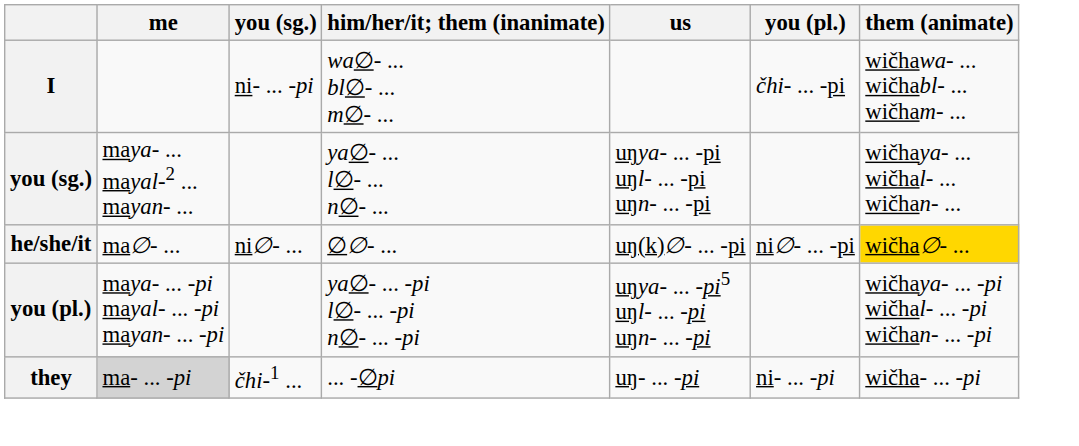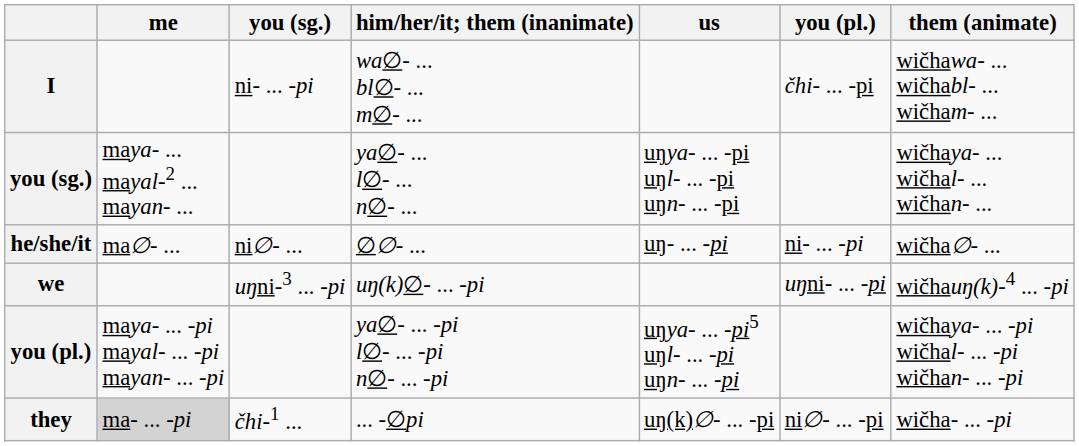 <table class="wikitable">
 <tr>
 <th></th>
 <th>me</th>
 <th>you (sg.)</th>
 <th>him/her/it; them (inanimate)</th>
 <th>us</th>
 <th>you (pl.)</th>
 <th>them (animate)</th>
 </tr>
 <tr>
 <th>I</th>
 <td></td>
 <td><u>ni</u>- ... -<em>pi</em></td>
 <td><em>wa</em><u>∅</u>- ...<br><em>bl</em><u>∅</u>- ...<br><em>m</em><u>∅</u>- ...</td>
 <td></td>
 <td><em>čhi</em>- ... -<u>pi</u></td>
 <td><u>wičha</u><em>wa</em>- ...<br><u>wičha</u><em>bl</em>- ...<br><u>wičha</u><em>m</em>- ...</td>
 </tr>
 <tr>
 <th>you (sg.)</th>
 <td><u>ma</u><em>ya</em>- ...<br><u>ma</u><em>yal</em>-<sup>2</sup> ...<br><u>ma</u><em>yan</em>- ...</td>
 <td></td>
 <td><em>ya</em><u>∅</u>- ...<br><em>l</em><u>∅</u>- ...<br><em>n</em><u>∅</u>- ...</td>
 <td><u>uŋ</u><em>ya</em>- ... -<u>pi</u><br><u>uŋ</u><em>l</em>- ... -<u>pi</u><br><u>uŋ</u><em>n</em>- ... -<u>pi</u></td>
 <td></td>
 <td><u>wičha</u><em>ya</em>- ...<br><u>wičha</u><em>l</em>- ...<br><u>wičha</u><em>n</em>- ...</td>
 </tr>
 <tr>
 <th>he/she/it</th>
 <td><u>ma</u><em>∅</em>- ...</td>
 <td><u>ni</u><em>∅</em>- ...</td>
 <td><u>∅</u><em>∅</em>- ...</td>
-<td><u>uŋ(k)</u><em>∅</em>- ... -<u>pi</u></td>
-<td><u>ni</u><em>∅</em>- ... -<u>pi</u></td>
-<td style="background: gold;"><u>wičha</u><em>∅</em>- ...</td>
+<td><u>uŋ</u>- ... -<em><u>pi</u></em></td>
+<td><u>ni</u>- ... -<em>pi</em></td>
+<td><u>wičha</u><em>∅</em>- ...</td>
+</tr>
+<tr>
+<th>we</th>
+<td></td>
+<td><em>uŋ</em><u>ni</u>-<sup>3</sup> ... -<em>pi</em></td>
+<td><em>uŋ(k)</em><u>∅</u>- ... -<em>pi</em></td>
+<td></td>
+<td><em>uŋ</em><u>ni</u>- ... -<em><u>pi</u></em></td>
+<td><u>wičha</u><em>uŋ(k)</em>-<sup>4</sup> ... -<em>pi</em></td>
 </tr>
 <tr>
 <th>you (pl.)</th>
 <td><u>ma</u><em>ya</em>- ... -<em>pi</em><br> <u>ma</u><em>yal</em>- ... -<em>pi</em><br> <u>ma</u><em>yan</em>- ... -<em>pi</em></td>
 <td></td>
 <td><em>ya</em><u>∅</u>- ... -<em>pi</em><br> <em>l</em><u>∅</u>- ... -<em>pi</em><br> <em>n</em><u>∅</u>- ... -<em>pi</em></td>
 <td><u>uŋ</u><em>ya</em>- ... -<em><u>pi</u></em><sup>5</sup><br>  <u>uŋ</u><em>l</em>- ... -<em><u>pi</u></em><br>  <u>uŋ</u><em>n</em>- ... -<em><u>pi</u></em></td>
 <td></td>
 <td><u>wičha</u><em>ya</em>- ... -<em>pi</em><br> <u>wičha</u><em>l</em>- ... -<em>pi</em><br> <u>wičha</u><em>n</em>- ... -<em>pi</em></td>
 </tr>
 <tr>
 <th>they</th>
 <td style="background: lightgrey;"><u>ma</u>- ... -<em>pi</em></td>
 <td><em>čhi</em>-<sup>1</sup> ...</td>
 <td>... -<u>∅</u><em>pi</em></td>
-<td><u>uŋ</u>- ... -<em><u>pi</u></em></td>
-<td><u>ni</u>- ... -<em>pi</em></td>
+<td><u>uŋ(k)</u><em>∅</em>- ... -<u>pi</u></td>
+<td><u>ni</u><em>∅</em>- ... -<u>pi</u></td>
 <td><u>wičha</u>- ... -<em>pi</em></td>
 </tr>
 </table>
